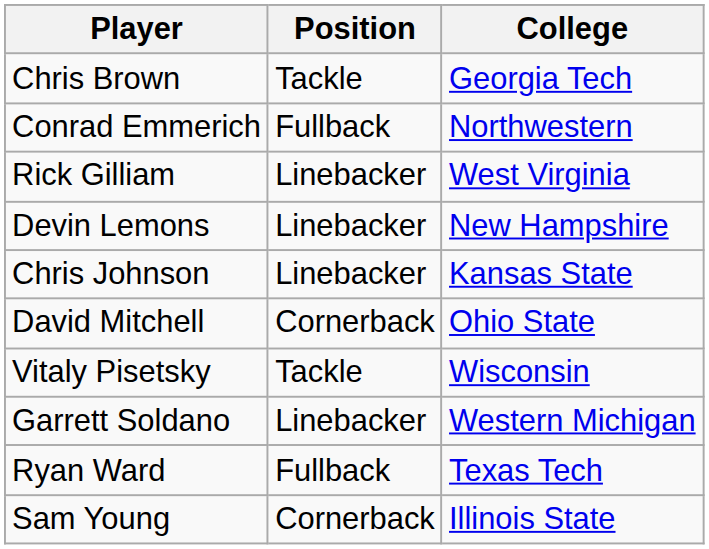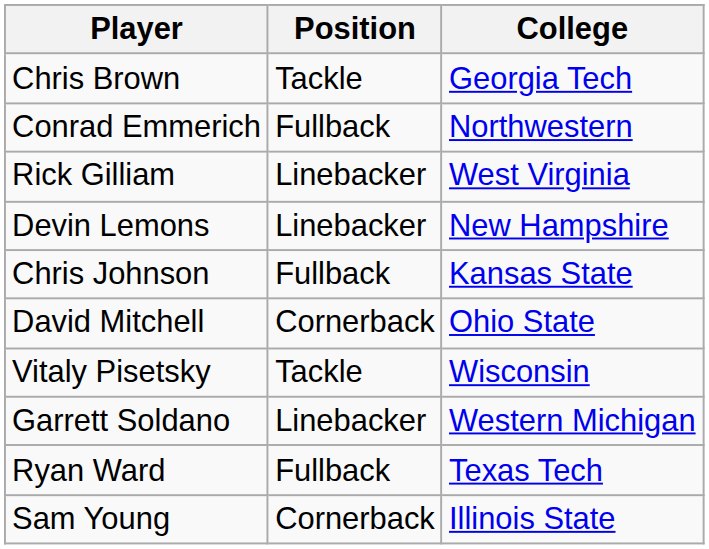 <table class="wikitable">
 <tr>
 <th>Player</th>
 <th>Position</th>
 <th>College</th>
 </tr>
 <tr>
 <td>Chris Brown</td>
 <td>Tackle</td>
 <td><a href='#'>Georgia Tech</a></td>
 </tr>
 <tr>
 <td>Conrad Emmerich</td>
 <td>Fullback</td>
 <td><a href='#'>Northwestern</a></td>
 </tr>
 <tr>
 <td>Rick Gilliam</td>
 <td>Linebacker</td>
 <td><a href='#'>West Virginia</a></td>
 </tr>
 <tr>
 <td>Devin Lemons</td>
 <td>Linebacker</td>
 <td><a href='#'>New Hampshire</a></td>
 </tr>
 <tr>
 <td>Chris Johnson</td>
-<td>Linebacker</td>
+<td>Fullback</td>
 <td><a href='#'>Kansas State</a></td>
 </tr>
 <tr>
 <td>David Mitchell</td>
 <td>Cornerback</td>
 <td><a href='#'>Ohio State</a></td>
 </tr>
 <tr>
 <td>Vitaly Pisetsky</td>
 <td>Tackle</td>
 <td><a href='#'>Wisconsin</a></td>
 </tr>
 <tr>
 <td>Garrett Soldano</td>
 <td>Linebacker</td>
 <td><a href='#'>Western Michigan</a></td>
 </tr>
 <tr>
 <td>Ryan Ward</td>
 <td>Fullback</td>
 <td><a href='#'>Texas Tech</a></td>
 </tr>
 <tr>
 <td>Sam Young</td>
 <td>Cornerback</td>
 <td><a href='#'>Illinois State</a></td>
 </tr>
 </table>
